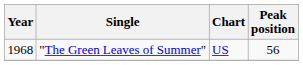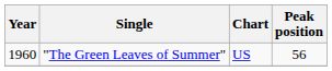 <table class="wikitable">
 <tr>
 <th>Year</th>
 <th>Single</th>
 <th>Chart</th>
 <th>Peak<br>position</th>
 </tr>
 <tr>
-<td>1968</td>
+<td>1960</td>
 <td>"<a href='#'>The Green Leaves of Summer</a>"</td>
 <td><a href='#'>US</a></td>
 <td align="center">56</td>
 </tr>
 <tr>
 </tr>
 </table>
